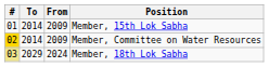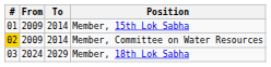 <table class="wikitable sortable">
 <tr>
 <th>#</th>
+<th>From</th>
 <th>To</th>
-<th>From</th>
 <th>Position</th>
 </tr>
 <tr>
 <td>01</td>
+<td>2009</td>
 <td>2014</td>
-<td>2009</td>
 <td>Member, <a href='#'>15th Lok Sabha</a></td>
 </tr>
 <tr>
 <td style="background: gold;">02</td>
+<td>2009</td>
 <td>2014</td>
-<td>2009</td>
 <td>Member, Committee on Water Resources</td>
 </tr>
 <tr>
-<td style="background: khaki;">03</td>
+<td>03</td>
+<td>2024</td>
 <td>2029</td>
-<td>2024</td>
 <td>Member, <a href='#'>18th Lok Sabha</a></td>
 </tr>
 </table>
